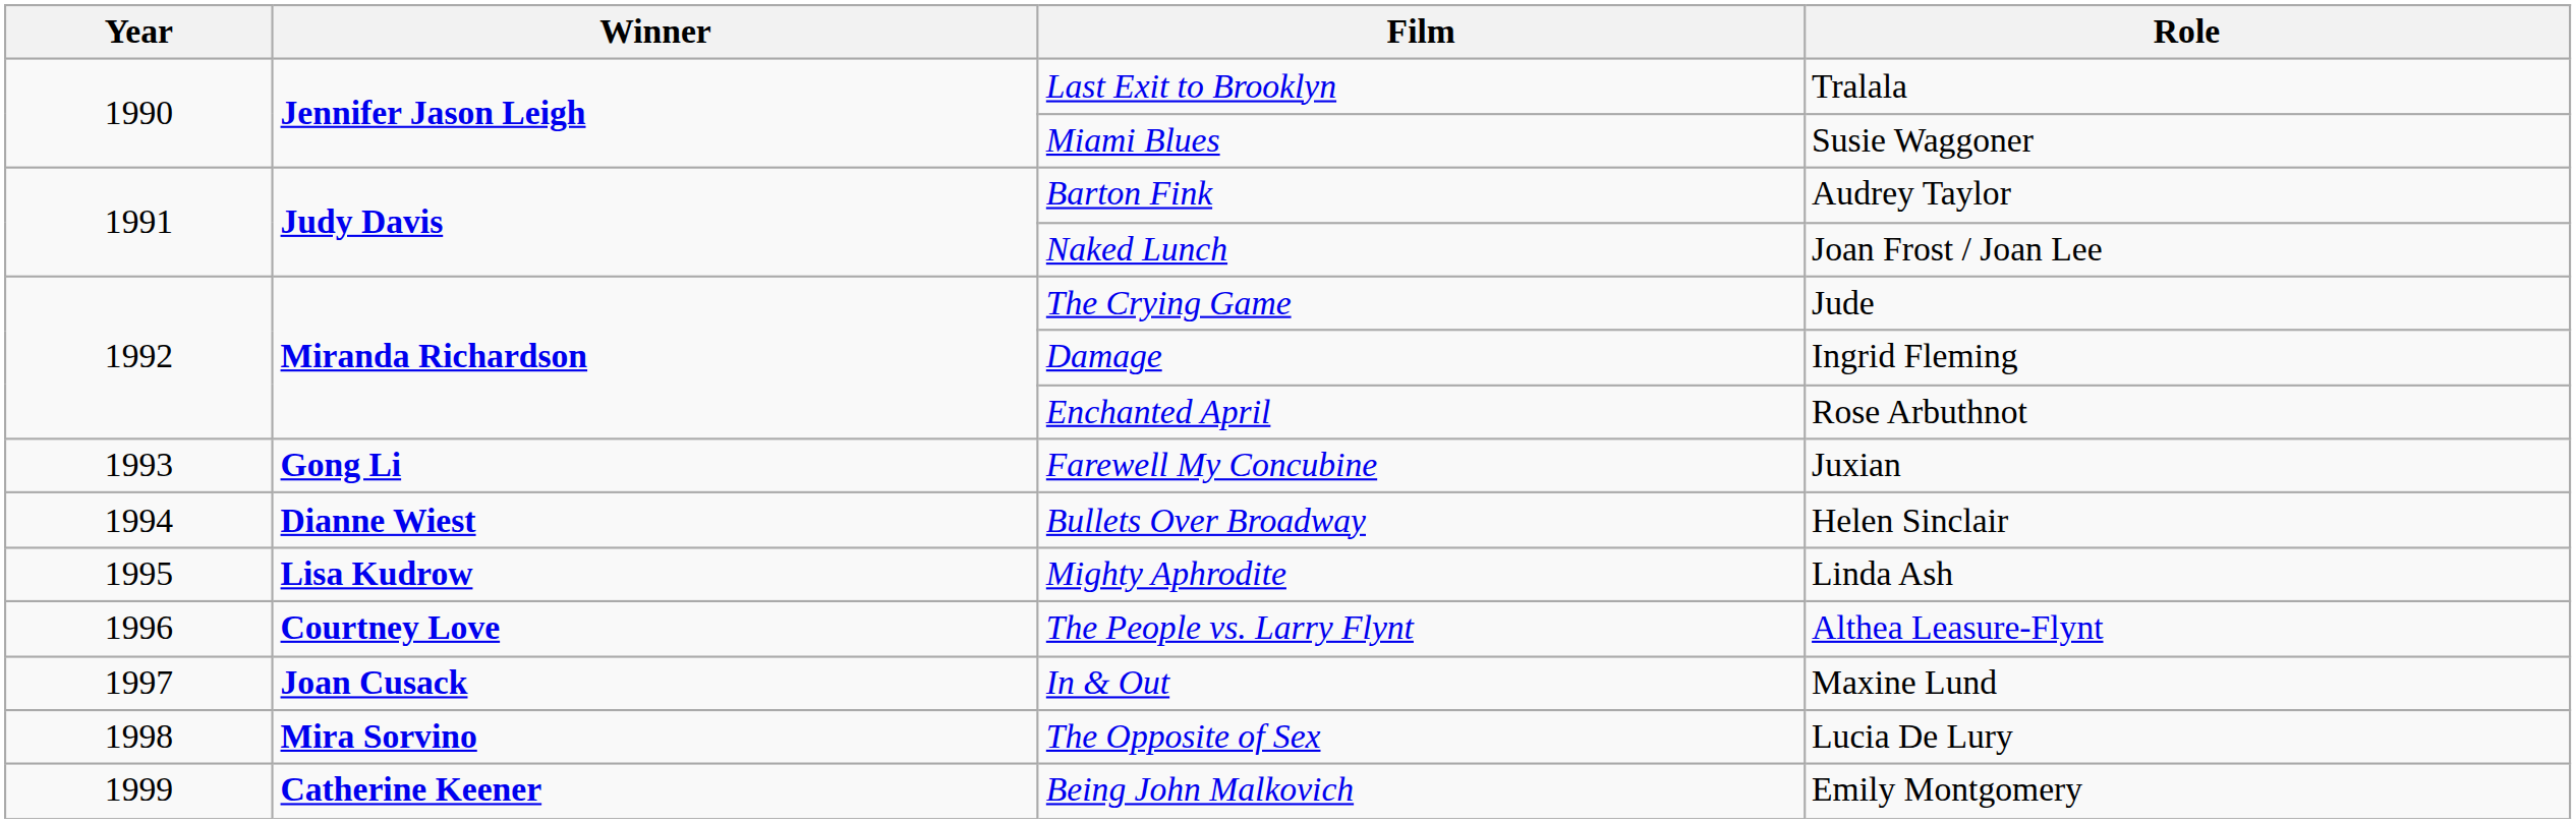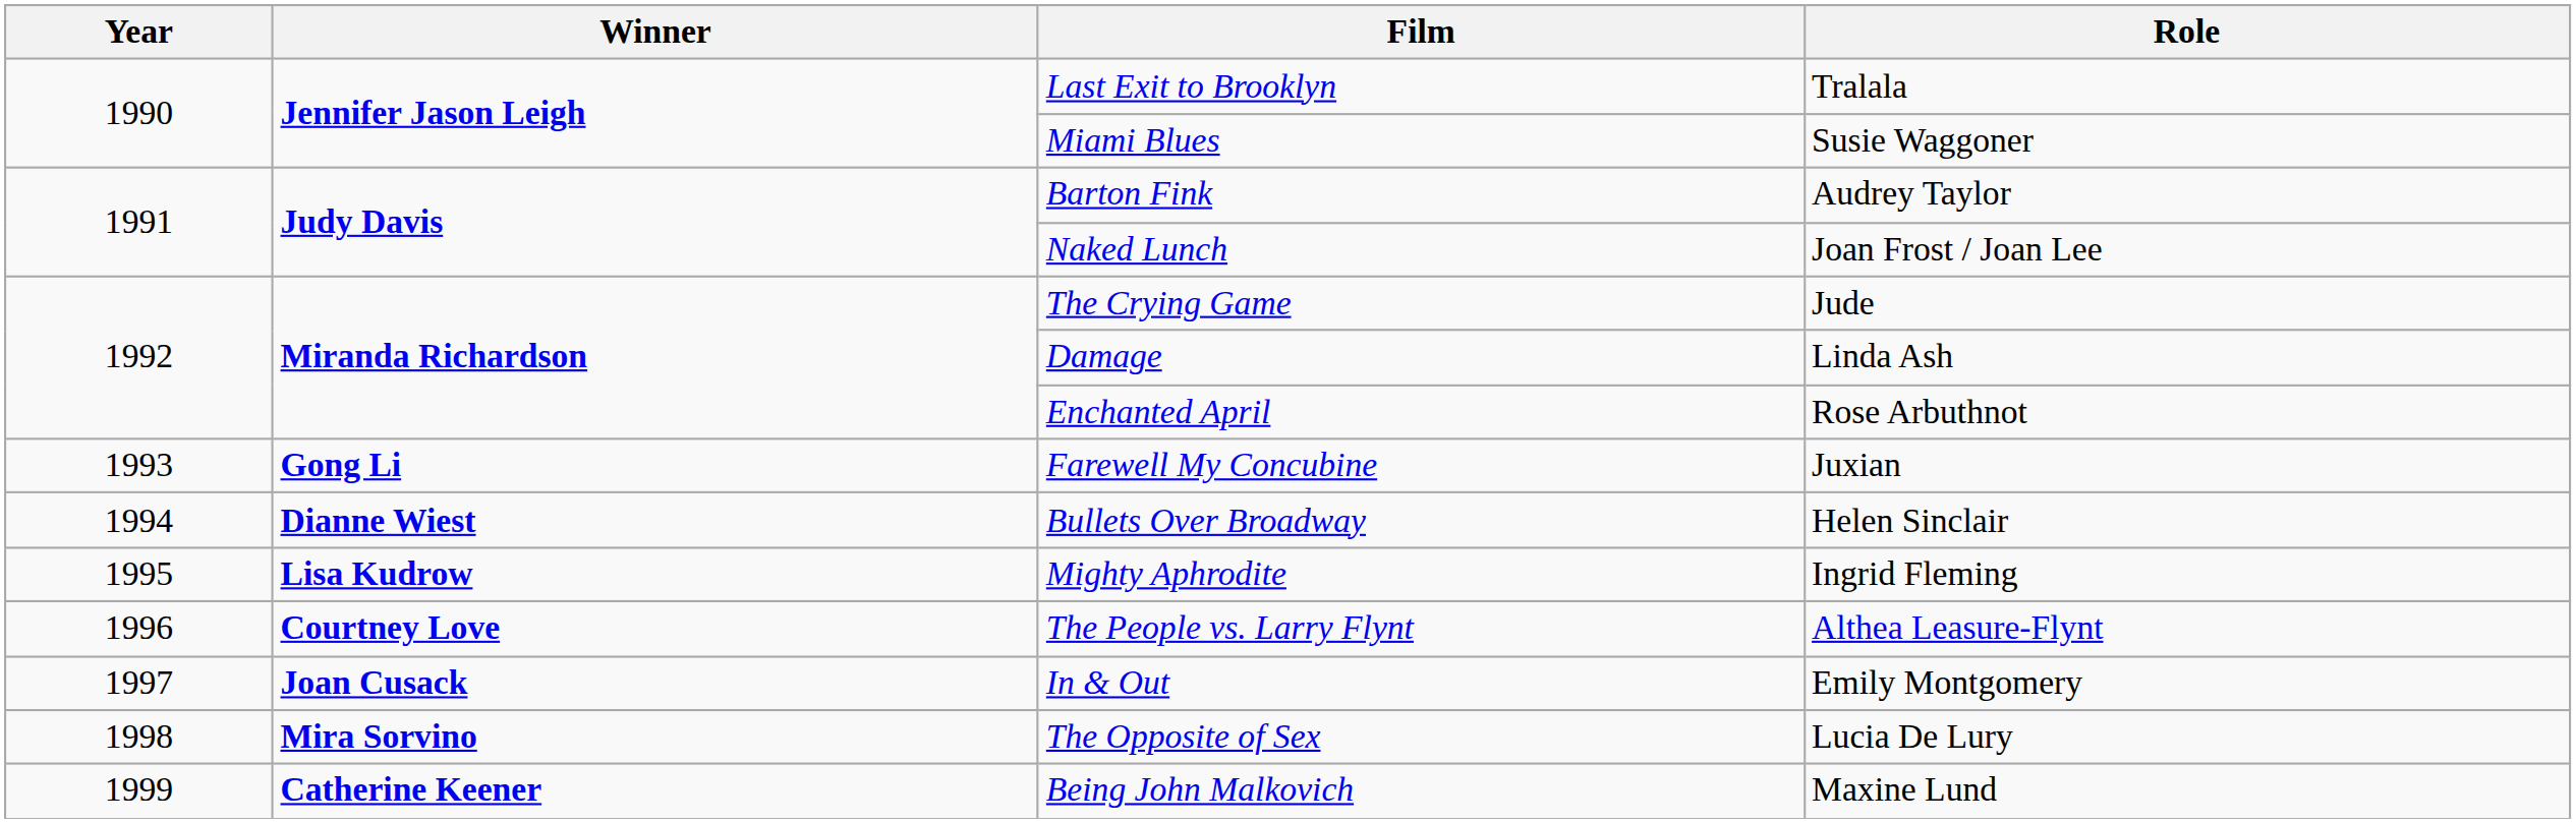 <table class="wikitable" width="95%" cellpadding="5">
 <tr>
 <th width="100"><strong>Year</strong></th>
 <th width="300"><strong>Winner</strong></th>
 <th width="300"><strong>Film</strong></th>
 <th width="300"><strong>Role</strong></th>
 </tr>
 <tr>
 <td rowspan="2" style="text-align:center;">1990</td>
 <td rowspan="2"><strong><a href='#'>Jennifer Jason Leigh</a></strong></td>
 <td><em><a href='#'>Last Exit to Brooklyn</a></em></td>
 <td>Tralala</td>
 </tr>
 <tr>
 <td><em><a href='#'>Miami Blues</a></em></td>
 <td>Susie Waggoner</td>
 </tr>
 <tr>
 <td rowspan="2" style="text-align:center;">1991</td>
 <td rowspan="2"><strong><a href='#'>Judy Davis</a></strong></td>
 <td><em><a href='#'>Barton Fink</a></em></td>
 <td>Audrey Taylor</td>
 </tr>
 <tr>
 <td><em><a href='#'>Naked Lunch</a></em></td>
 <td>Joan Frost / Joan Lee</td>
 </tr>
 <tr>
 <td rowspan="3" style="text-align:center;">1992</td>
 <td rowspan="3"><strong><a href='#'>Miranda Richardson</a></strong></td>
 <td><em><a href='#'>The Crying Game</a></em></td>
 <td>Jude</td>
 </tr>
 <tr>
 <td><em><a href='#'>Damage</a></em></td>
-<td>Ingrid Fleming</td>
+<td>Linda Ash</td>
 </tr>
 <tr>
 <td><em><a href='#'>Enchanted April</a></em></td>
 <td>Rose Arbuthnot</td>
 </tr>
 <tr>
 <td style="text-align:center;">1993</td>
 <td><strong><a href='#'>Gong Li</a></strong></td>
 <td><em><a href='#'>Farewell My Concubine</a></em></td>
 <td>Juxian</td>
 </tr>
 <tr>
 <td style="text-align:center;">1994</td>
 <td><strong><a href='#'>Dianne Wiest</a></strong></td>
 <td><em><a href='#'>Bullets Over Broadway</a></em></td>
 <td>Helen Sinclair</td>
 </tr>
 <tr>
 <td style="text-align:center;">1995</td>
 <td><strong><a href='#'>Lisa Kudrow</a></strong></td>
 <td><em><a href='#'>Mighty Aphrodite</a></em></td>
-<td>Linda Ash</td>
+<td>Ingrid Fleming</td>
 </tr>
 <tr>
 <td style="text-align:center;">1996</td>
 <td><strong><a href='#'>Courtney Love</a></strong></td>
 <td><em><a href='#'>The People vs. Larry Flynt</a></em></td>
 <td><a href='#'>Althea Leasure-Flynt</a></td>
 </tr>
 <tr>
 <td style="text-align:center;">1997</td>
 <td><strong><a href='#'>Joan Cusack</a></strong></td>
 <td><em><a href='#'>In & Out</a></em></td>
-<td>Maxine Lund</td>
+<td>Emily Montgomery</td>
 </tr>
 <tr>
 <td style="text-align:center;">1998</td>
 <td><strong><a href='#'>Mira Sorvino</a></strong></td>
 <td><em><a href='#'>The Opposite of Sex</a></em></td>
 <td>Lucia De Lury</td>
 </tr>
 <tr>
 <td style="text-align:center;">1999</td>
 <td><strong><a href='#'>Catherine Keener</a></strong></td>
 <td><em><a href='#'>Being John Malkovich</a></em></td>
-<td>Emily Montgomery</td>
+<td>Maxine Lund</td>
 </tr>
 </table>
